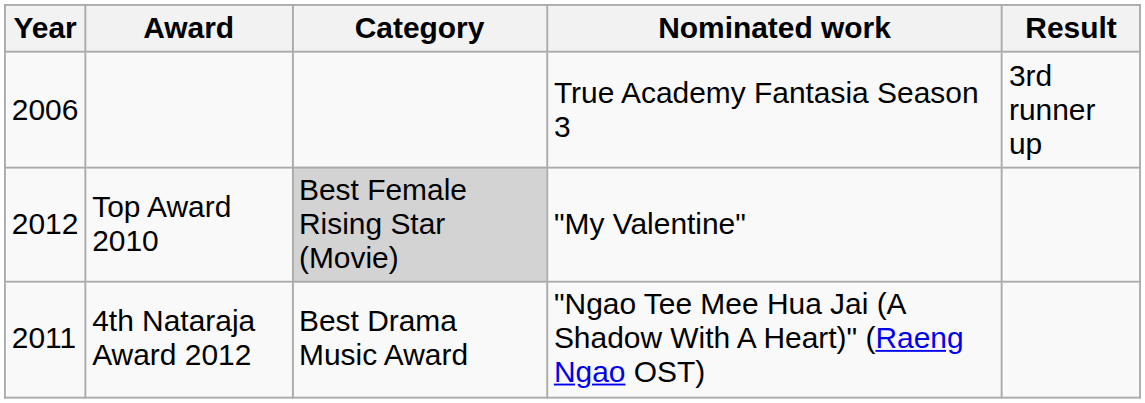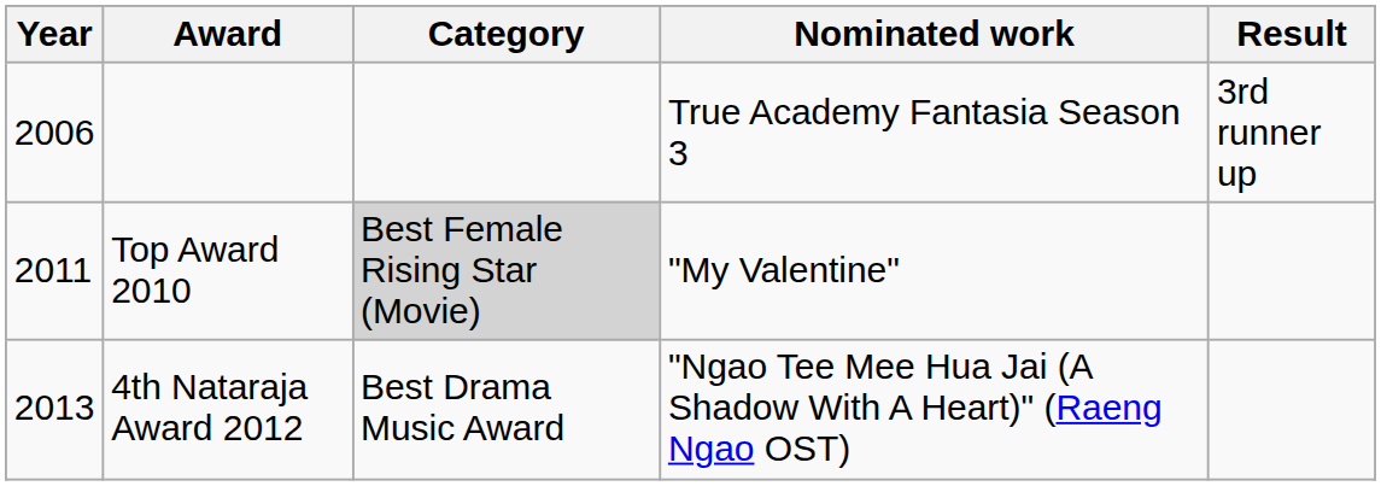 <table class="wikitable">
 <tr>
 <th>Year</th>
 <th>Award</th>
 <th>Category</th>
 <th>Nominated work</th>
 <th>Result</th>
 </tr>
 <tr>
 <td>2006</td>
 <td></td>
 <td></td>
 <td>True Academy Fantasia Season 3</td>
 <td>3rd runner up</td>
 </tr>
 <tr>
-<td>2012</td>
+<td>2011</td>
 <td>Top Award 2010</td>
 <td style="background: lightgrey;">Best Female Rising Star (Movie)</td>
 <td>"My Valentine"</td>
 <td></td>
 </tr>
 <tr>
-<td>2011</td>
+<td>2013</td>
 <td>4th Nataraja Award 2012</td>
 <td>Best Drama Music Award</td>
 <td>"Ngao Tee Mee Hua Jai (A Shadow With A Heart)" (<a href='#'>Raeng Ngao</a> OST)</td>
 <td> </td>
 </tr>
 </table>
